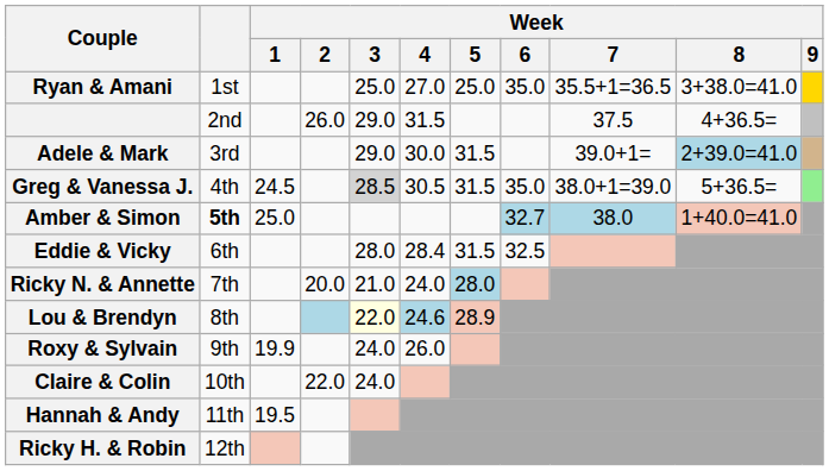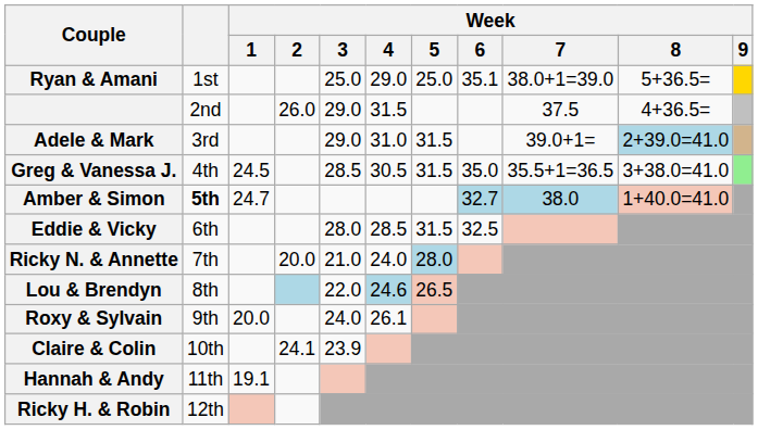 <table class="wikitable sortable" style="text-align:center; font-size:90%"">
 <tr>
 <th scope="col" rowspan=2 style="text-align:center">Couple</th>
 <th scope="col" rowspan=2 style="text-align:center"></th>
 <th colspan="9" style="text-align:center">Week</th>
 </tr>
 <tr>
 <th scope="col">1</th>
 <th scope="col">2</th>
 <th scope="col">3</th>
 <th scope="col">4</th>
 <th scope="col">5</th>
 <th scope="col">6</th>
 <th scope="col">7</th>
 <th scope="col">8</th>
 <th scope="col">9</th>
 </tr>
 <tr>
 <th scope="row">Ryan & Amani</th>
 <td>1st</td>
 <td></td>
 <td></td>
 <td>25.0</td>
-<td>27.0</td>
+<td>29.0</td>
 <td>25.0</td>
-<td>35.0</td>
-<td>35.5+1=36.5</td>
-<td>3+38.0=41.0</td>
+<td>35.1</td>
+<td>38.0+1=39.0</td>
+<td>5+36.5=</td>
 <td bgcolor="gold"></td>
 </tr>
 <tr>
 <th scope="row"></th>
 <td>2nd</td>
 <td></td>
 <td>26.0</td>
 <td>29.0</td>
 <td>31.5</td>
 <td></td>
 <td></td>
 <td>37.5</td>
 <td>4+36.5=</td>
 <td bgcolor="silver"></td>
 </tr>
 <tr>
 <th scope="row">Adele & Mark</th>
 <td>3rd</td>
 <td></td>
 <td></td>
 <td>29.0</td>
-<td>30.0</td>
+<td>31.0</td>
 <td>31.5</td>
 <td></td>
 <td>39.0+1=</td>
 <td bgcolor="lightblue">2+39.0=41.0</td>
 <td bgcolor="tan"></td>
 </tr>
 <tr>
 <th scope="row">Greg & Vanessa J.</th>
 <td>4th</td>
 <td>24.5</td>
 <td></td>
-<td style="background: lightgrey;">28.5</td>
+<td>28.5</td>
 <td>30.5</td>
 <td>31.5</td>
 <td>35.0</td>
-<td>38.0+1=39.0</td>
-<td>5+36.5=</td>
+<td>35.5+1=36.5</td>
+<td>3+38.0=41.0</td>
 <td bgcolor="lightgreen"></td>
 </tr>
 <tr>
 <th scope="row">Amber & Simon</th>
 <td><strong>5th</strong></td>
-<td>25.0</td>
+<td>24.7</td>
 <td></td>
 <td></td>
 <td></td>
 <td></td>
 <td bgcolor="lightblue">32.7</td>
 <td bgcolor="lightblue">38.0</td>
 <td bgcolor="#f4c7b8">1+40.0=41.0</td>
 <td bgcolor="darkgrey"></td>
 </tr>
 <tr>
 <th scope="row">Eddie & Vicky</th>
 <td>6th</td>
 <td></td>
 <td></td>
 <td>28.0</td>
-<td>28.4</td>
+<td>28.5</td>
 <td>31.5</td>
 <td>32.5</td>
 <td bgcolor="#f4c7b8"></td>
 <td colspan="2" bgcolor="darkgrey"></td>
 </tr>
 <tr>
 <th scope="row">Ricky N. & Annette</th>
 <td>7th</td>
 <td></td>
 <td>20.0</td>
 <td>21.0</td>
 <td>24.0</td>
 <td bgcolor="lightblue">28.0</td>
 <td bgcolor="#f4c7b8"></td>
 <td colspan="3" bgcolor="darkgrey"></td>
 </tr>
 <tr>
 <th scope="row">Lou & Brendyn</th>
 <td>8th</td>
 <td></td>
 <td bgcolor="lightblue"></td>
-<td style="background: lightyellow;">22.0</td>
+<td>22.0</td>
 <td bgcolor="lightblue">24.6</td>
-<td bgcolor="#f4c7b8">28.9</td>
+<td bgcolor="#f4c7b8">26.5</td>
 <td colspan="4" bgcolor="darkgrey"></td>
 </tr>
 <tr>
 <th scope="row">Roxy & Sylvain</th>
 <td>9th</td>
-<td>19.9</td>
+<td>20.0</td>
 <td></td>
 <td>24.0</td>
-<td>26.0</td>
+<td>26.1</td>
 <td bgcolor="#f4c7b8"></td>
 <td colspan="4" bgcolor="darkgrey"></td>
 </tr>
 <tr>
 <th scope="row">Claire & Colin</th>
 <td>10th</td>
 <td></td>
-<td>22.0</td>
-<td>24.0</td>
+<td>24.1</td>
+<td>23.9</td>
 <td bgcolor="#f4c7b8"></td>
 <td colspan="5" bgcolor="darkgrey"></td>
 </tr>
 <tr>
 <th scope="row">Hannah & Andy</th>
 <td>11th</td>
-<td>19.5</td>
+<td>19.1</td>
 <td></td>
 <td bgcolor="#f4c7b8"></td>
 <td colspan="6" bgcolor="darkgrey"></td>
 </tr>
 <tr>
 <th scope="row">Ricky H. & Robin</th>
 <td>12th</td>
 <td bgcolor="#f4c7b8"></td>
 <td></td>
 <td colspan="7" bgcolor="darkgrey"></td>
 </tr>
 </table>
